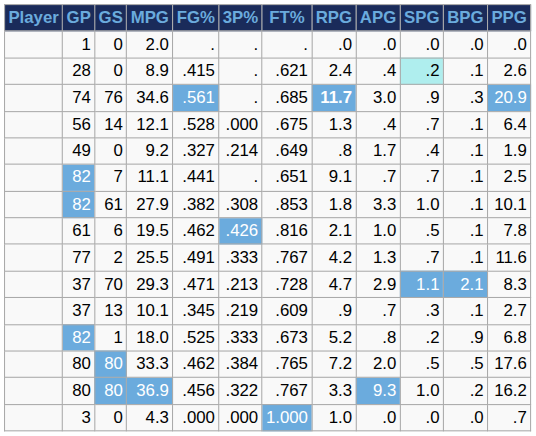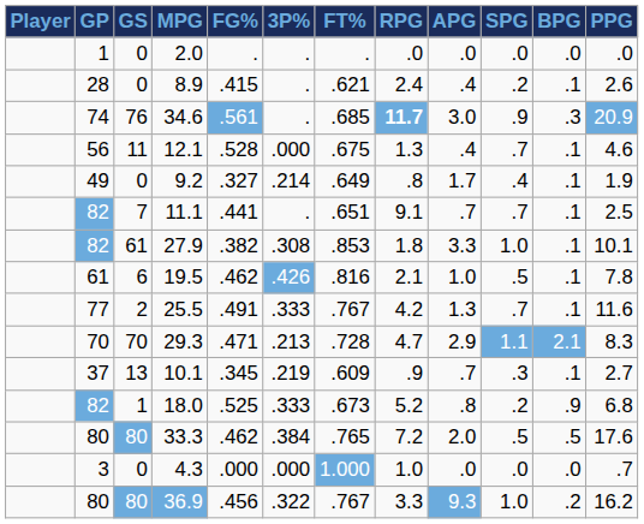 <table class="wikitable sortable" style="text-align:right;">
 <tr>
 <th style="background:#1A2B5A; color:#6BABDD">Player</th>
 <th style="background:#1A2B5A; color:#6BABDD">GP</th>
 <th style="background:#1A2B5A; color:#6BABDD">GS</th>
 <th style="background:#1A2B5A; color:#6BABDD">MPG</th>
 <th style="background:#1A2B5A; color:#6BABDD">FG%</th>
 <th style="background:#1A2B5A; color:#6BABDD">3P%</th>
 <th style="background:#1A2B5A; color:#6BABDD">FT%</th>
 <th style="background:#1A2B5A; color:#6BABDD">RPG</th>
 <th style="background:#1A2B5A; color:#6BABDD">APG</th>
 <th style="background:#1A2B5A; color:#6BABDD">SPG</th>
 <th style="background:#1A2B5A; color:#6BABDD">BPG</th>
 <th style="background:#1A2B5A; color:#6BABDD">PPG</th>
 </tr>
 <tr>
 <td></td>
 <td>1</td>
 <td>0</td>
 <td>2.0</td>
 <td>.</td>
 <td>.</td>
 <td>.</td>
 <td>.0</td>
 <td>.0</td>
 <td>.0</td>
 <td>.0</td>
 <td>.0</td>
 </tr>
 <tr>
 <td></td>
 <td>28</td>
 <td>0</td>
 <td>8.9</td>
 <td>.415</td>
 <td>.</td>
 <td>.621</td>
 <td>2.4</td>
 <td>.4</td>
-<td style="background: paleturquoise;">.2</td>
+<td>.2</td>
 <td>.1</td>
 <td>2.6</td>
 </tr>
 <tr>
 <td></td>
 <td>74</td>
 <td>76</td>
 <td>34.6</td>
 <td style="background-color:#6BABDD;color:#FFFFFF">.561</td>
 <td>.</td>
 <td>.685</td>
 <td style="background-color:#6BABDD;color:#FFFFFF"><strong>11.7</strong></td>
 <td>3.0</td>
 <td>.9</td>
 <td>.3</td>
 <td style="background-color:#6BABDD;color:#FFFFFF">20.9</td>
 </tr>
 <tr>
 <td></td>
 <td>56</td>
-<td>14</td>
+<td>11</td>
 <td>12.1</td>
 <td>.528</td>
 <td>.000</td>
 <td>.675</td>
 <td>1.3</td>
 <td>.4</td>
 <td>.7</td>
 <td>.1</td>
-<td>6.4</td>
+<td>4.6</td>
 </tr>
 <tr>
 <td></td>
 <td>49</td>
 <td>0</td>
 <td>9.2</td>
 <td>.327</td>
 <td>.214</td>
 <td>.649</td>
 <td>.8</td>
 <td>1.7</td>
 <td>.4</td>
 <td>.1</td>
 <td>1.9</td>
 </tr>
 <tr>
 <td></td>
 <td style="background-color:#6BABDD;color:#FFFFFF">82</td>
 <td>7</td>
 <td>11.1</td>
 <td>.441</td>
 <td>.</td>
 <td>.651</td>
 <td>9.1</td>
 <td>.7</td>
 <td>.7</td>
 <td>.1</td>
 <td>2.5</td>
 </tr>
 <tr>
 <td></td>
 <td style="background-color:#6BABDD;color:#FFFFFF">82</td>
 <td>61</td>
 <td>27.9</td>
 <td>.382</td>
 <td>.308</td>
 <td>.853</td>
 <td>1.8</td>
 <td>3.3</td>
 <td>1.0</td>
 <td>.1</td>
 <td>10.1</td>
 </tr>
 <tr>
 <td></td>
 <td>61</td>
 <td>6</td>
 <td>19.5</td>
 <td>.462</td>
 <td style="background-color:#6BABDD;color:#FFFFFF">.426</td>
 <td>.816</td>
 <td>2.1</td>
 <td>1.0</td>
 <td>.5</td>
 <td>.1</td>
 <td>7.8</td>
 </tr>
 <tr>
 <td></td>
 <td>77</td>
 <td>2</td>
 <td>25.5</td>
 <td>.491</td>
 <td>.333</td>
 <td>.767</td>
 <td>4.2</td>
 <td>1.3</td>
 <td>.7</td>
 <td>.1</td>
 <td>11.6</td>
 </tr>
 <tr>
 <td></td>
-<td>37</td>
+<td>70</td>
 <td>70</td>
 <td>29.3</td>
 <td>.471</td>
 <td>.213</td>
 <td>.728</td>
 <td>4.7</td>
 <td>2.9</td>
 <td style="background-color:#6BABDD;color:#FFFFFF">1.1</td>
 <td style="background-color:#6BABDD;color:#FFFFFF">2.1</td>
 <td>8.3</td>
 </tr>
 <tr>
 <td></td>
 <td>37</td>
 <td>13</td>
 <td>10.1</td>
 <td>.345</td>
 <td>.219</td>
 <td>.609</td>
 <td>.9</td>
 <td>.7</td>
 <td>.3</td>
 <td>.1</td>
 <td>2.7</td>
 </tr>
 <tr>
 <td></td>
 <td style="background-color:#6BABDD;color:#FFFFFF">82</td>
 <td>1</td>
 <td>18.0</td>
 <td>.525</td>
 <td>.333</td>
 <td>.673</td>
 <td>5.2</td>
 <td>.8</td>
 <td>.2</td>
 <td>.9</td>
 <td>6.8</td>
 </tr>
 <tr>
 <td></td>
 <td>80</td>
 <td style="background-color:#6BABDD;color:#FFFFFF">80</td>
 <td>33.3</td>
 <td>.462</td>
 <td>.384</td>
 <td>.765</td>
 <td>7.2</td>
 <td>2.0</td>
 <td>.5</td>
 <td>.5</td>
 <td>17.6</td>
 </tr>
 <tr>
 <td></td>
+<td>3</td>
+<td>0</td>
+<td>4.3</td>
+<td>.000</td>
+<td>.000</td>
+<td style="background-color:#6BABDD;color:#FFFFFF">1.000</td>
+<td>1.0</td>
+<td>.0</td>
+<td>.0</td>
+<td>.0</td>
+<td>.7</td>
+</tr>
+<tr>
+<td></td>
 <td>80</td>
 <td style="background-color:#6BABDD;color:#FFFFFF">80</td>
 <td style="background-color:#6BABDD;color:#FFFFFF">36.9</td>
 <td>.456</td>
 <td>.322</td>
 <td>.767</td>
 <td>3.3</td>
 <td style="background-color:#6BABDD;color:#FFFFFF">9.3</td>
 <td>1.0</td>
 <td>.2</td>
 <td>16.2</td>
 </tr>
-<tr>
-<td></td>
-<td>3</td>
-<td>0</td>
-<td>4.3</td>
-<td>.000</td>
-<td>.000</td>
-<td style="background-color:#6BABDD;color:#FFFFFF">1.000</td>
-<td>1.0</td>
-<td>.0</td>
-<td>.0</td>
-<td>.0</td>
-<td>.7</td>
-</tr>
 </table>
